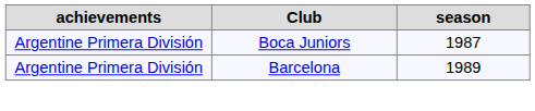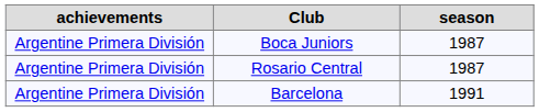 <table cellpadding="3" cellspacing="0" border="1" style="background:#f7f8ff; margin:auto; font-size:95%; border:gray solid 1px; border-collapse:collapse;">
 <tr style="background:#ddd; text-align:center; color:black;">
 <th style="width:190px;">achievements</th>
 <th style="width:170px;">Club</th>
 <th style="width:120px;">season</th>
 </tr>
 <tr>
 <td align=center><a href='#'>Argentine Primera División</a></td>
 <td align=center><a href='#'>Boca Juniors</a></td>
 <td align=center>1987</td>
 </tr>
 <tr>
 <td align=center><a href='#'>Argentine Primera División</a></td>
+<td align=center><a href='#'>Rosario Central</a></td>
+<td align=center>1987</td>
+</tr>
+<tr>
+<td align=center><a href='#'>Argentine Primera División</a></td>
 <td align=center><a href='#'>Barcelona</a></td>
-<td align=center>1989</td>
+<td align=center>1991</td>
 </tr>
 </table>
